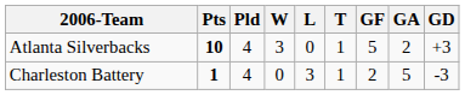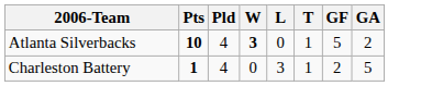 <table class="wikitable" style="text-align: center;">
 <tr>
 <th width="165">2006-Team</th>
 <th width="20">Pts</th>
 <th width="20">Pld</th>
 <th width="20">W</th>
 <th width="20">L</th>
 <th width="20">T</th>
 <th width="20">GF</th>
 <th width="20">GA</th>
-<th width="20">GD</th>
 </tr>
 <tr>
 <td style="text-align:left;">Atlanta Silverbacks</td>
 <td><strong>10</strong></td>
 <td>4</td>
-<td>3</td>
+<td><strong>3</strong></td>
 <td>0</td>
 <td>1</td>
 <td>5</td>
 <td>2</td>
-<td>+3</td>
 </tr>
 <tr>
 <td style="text-align:left;">Charleston Battery</td>
 <td><strong>1</strong></td>
 <td>4</td>
 <td>0</td>
 <td>3</td>
 <td>1</td>
 <td>2</td>
 <td>5</td>
-<td>-3</td>
 </tr>
 </table>
